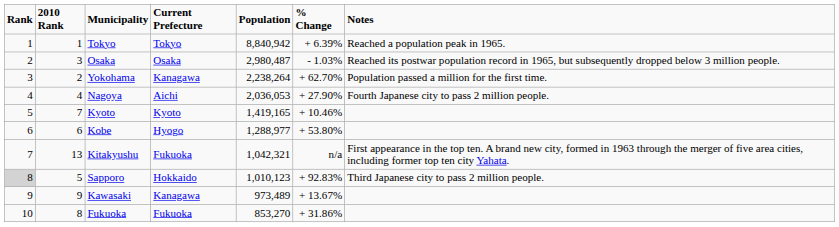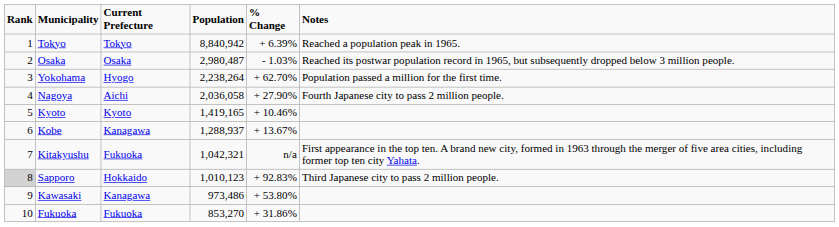 <table class="wikitable" style="text-align:right; margin-right:60px">
 <tr>
 <td align=left><strong>Rank</strong></td>
-<td align=left><strong>2010 Rank</strong></td>
 <td align=left><strong>Municipality</strong></td>
 <td align=left><strong>Current Prefecture</strong></td>
 <td align=left><strong>Population</strong></td>
 <td align=left><strong>% Change</strong></td>
 <td align=left><strong>Notes</strong></td>
 </tr>
 <tr>
-<td>1</td>
 <td>1</td>
 <td align=left><a href='#'>Tokyo</a></td>
 <td align=left><a href='#'>Tokyo</a></td>
 <td>8,840,942</td>
 <td>+ 6.39%</td>
 <td align=left>Reached a population peak in 1965.</td>
 </tr>
 <tr>
 <td>2</td>
-<td>3</td>
 <td align=left><a href='#'>Osaka</a></td>
 <td align=left><a href='#'>Osaka</a></td>
 <td>2,980,487</td>
 <td>- 1.03%</td>
 <td align=left>Reached its postwar population record in 1965, but subsequently dropped below 3 million people.</td>
 </tr>
 <tr>
 <td>3</td>
-<td>2</td>
 <td align=left><a href='#'>Yokohama</a></td>
-<td align=left><a href='#'>Kanagawa</a></td>
+<td align=left><a href='#'>Hyogo</a></td>
 <td>2,238,264</td>
 <td>+ 62.70%</td>
 <td align=left>Population passed a million for the first time.</td>
 </tr>
 <tr>
 <td>4</td>
-<td>4</td>
 <td align=left><a href='#'>Nagoya</a></td>
 <td align=left><a href='#'>Aichi</a></td>
-<td>2,036,053</td>
+<td>2,036,058</td>
 <td>+ 27.90%</td>
 <td align=left>Fourth Japanese city to pass 2 million people.</td>
 </tr>
 <tr>
 <td>5</td>
-<td>7</td>
 <td align=left><a href='#'>Kyoto</a></td>
 <td align=left><a href='#'>Kyoto</a></td>
 <td>1,419,165</td>
 <td>+ 10.46%</td>
 <td></td>
 </tr>
 <tr>
 <td>6</td>
-<td>6</td>
 <td align=left><a href='#'>Kobe</a></td>
-<td align=left><a href='#'>Hyogo</a></td>
-<td>1,288,977</td>
-<td>+ 53.80%</td>
+<td align=left><a href='#'>Kanagawa</a></td>
+<td>1,288,937</td>
+<td>+ 13.67%</td>
 <td></td>
 </tr>
 <tr>
 <td>7</td>
-<td>13</td>
 <td align=left><a href='#'>Kitakyushu</a></td>
 <td align=left><a href='#'>Fukuoka</a></td>
 <td>1,042,321</td>
 <td>n/a</td>
 <td align=left>First appearance in the top ten. A brand new city, formed in 1963 through the merger of five area cities, including former top ten city <a href='#'>Yahata</a>.</td>
 </tr>
 <tr>
 <td style="background: lightgrey;">8</td>
-<td>5</td>
 <td align=left><a href='#'>Sapporo</a></td>
 <td align=left><a href='#'>Hokkaido</a></td>
 <td>1,010,123</td>
 <td>+ 92.83%</td>
 <td align=left>Third Japanese city to pass 2 million people.</td>
 </tr>
 <tr>
 <td>9</td>
-<td>9</td>
 <td align=left><a href='#'>Kawasaki</a></td>
 <td align=left><a href='#'>Kanagawa</a></td>
-<td>973,489</td>
-<td>+ 13.67%</td>
+<td>973,486</td>
+<td>+ 53.80%</td>
 <td></td>
 </tr>
 <tr>
 <td>10</td>
-<td>8</td>
 <td align=left><a href='#'>Fukuoka</a></td>
 <td align=left><a href='#'>Fukuoka</a></td>
 <td>853,270</td>
 <td>+ 31.86%</td>
 <td></td>
 </tr>
 </table>
